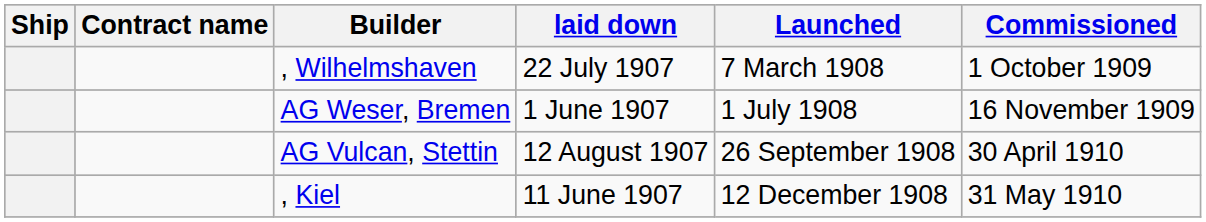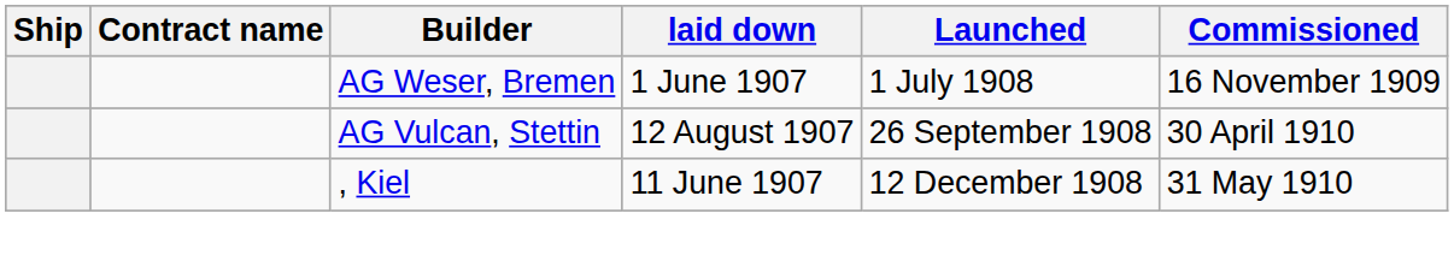 <table class="wikitable plainrowheaders">
 <tr>
 <th scope="col">Ship</th>
 <th scope="col">Contract name</th>
 <th scope="col">Builder</th>
 <th scope="col"><a href='#'>laid down</a></th>
 <th scope="col"><a href='#'>Launched</a></th>
 <th scope="col"><a href='#'>Commissioned</a></th>
-</tr>
-<tr>
-<th scope="row"></th>
-<td> </td>
-<td>, <a href='#'>Wilhelmshaven</a></td>
-<td>22 July 1907</td>
-<td>7 March 1908</td>
-<td>1 October 1909</td>
 </tr>
 <tr>
 <th scope="row"></th>
 <td> </td>
 <td><a href='#'>AG Weser</a>, <a href='#'>Bremen</a></td>
 <td>1 June 1907</td>
 <td>1 July 1908</td>
 <td>16 November 1909</td>
 </tr>
 <tr>
 <th scope="row"></th>
 <td> </td>
 <td><a href='#'>AG Vulcan</a>, <a href='#'>Stettin</a></td>
 <td>12 August 1907</td>
 <td>26 September 1908</td>
 <td>30 April 1910</td>
 </tr>
 <tr>
 <th scope="row"></th>
 <td> </td>
 <td>, <a href='#'>Kiel</a></td>
 <td>11 June 1907</td>
 <td>12 December 1908</td>
 <td>31 May 1910</td>
 </tr>
 </table>
